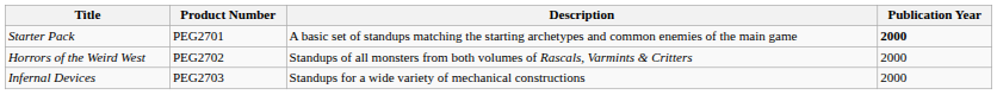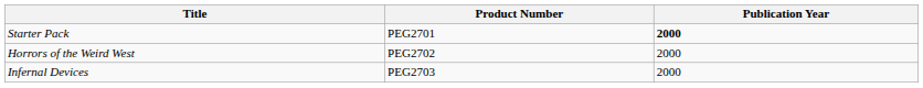 <table class="wikitable" style="width: 1200px">
 <tr>
 <th>Title</th>
 <th>Product Number</th>
-<th>Description</th>
 <th>Publication Year</th>
 </tr>
 <tr>
 <td><em>Starter Pack</em></td>
 <td>PEG2701</td>
-<td>A basic set of standups matching the starting archetypes and common enemies of the main game</td>
 <td><strong>2000</strong></td>
 </tr>
 <tr>
 <td><em>Horrors of the Weird West</em></td>
 <td>PEG2702</td>
-<td>Standups of all monsters from both volumes of <em>Rascals, Varmints & Critters</em></td>
 <td>2000</td>
 </tr>
 <tr>
 <td><em>Infernal Devices</em></td>
 <td>PEG2703</td>
-<td>Standups for a wide variety of mechanical constructions</td>
 <td>2000</td>
 </tr>
 </table>
